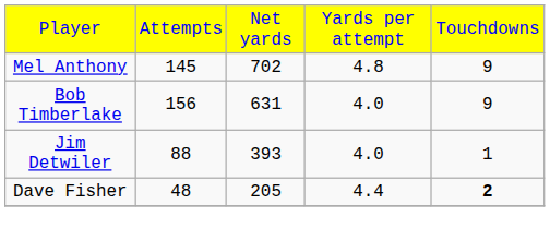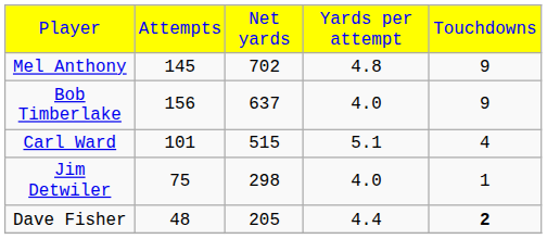 <table class="wikitable" width="65%">
 <tr align="center"  style="background:yellow;color:blue;">
 <td>Player</td>
 <td>Attempts</td>
 <td>Net yards</td>
 <td>Yards per attempt</td>
 <td>Touchdowns</td>
 </tr>
 <tr align="center" bgcolor="">
 <td><a href='#'>Mel Anthony</a></td>
 <td>145</td>
 <td>702</td>
 <td>4.8</td>
 <td>9</td>
 </tr>
 <tr align="center" bgcolor="">
 <td><a href='#'>Bob Timberlake</a></td>
 <td>156</td>
-<td>631</td>
+<td>637</td>
 <td>4.0</td>
 <td>9</td>
 </tr>
 <tr align="center" bgcolor="">
+<td><a href='#'>Carl Ward</a></td>
+<td>101</td>
+<td>515</td>
+<td>5.1</td>
+<td>4</td>
+</tr>
+<tr align="center" bgcolor="">
 <td><a href='#'>Jim Detwiler</a></td>
-<td>88</td>
-<td>393</td>
+<td>75</td>
+<td>298</td>
 <td>4.0</td>
 <td>1</td>
 </tr>
 <tr align="center" bgcolor="">
 <td>Dave Fisher</td>
 <td>48</td>
 <td>205</td>
 <td>4.4</td>
 <td><strong>2</strong></td>
 </tr>
 <tr>
 </tr>
 </table>
